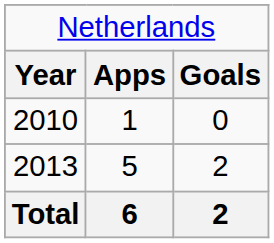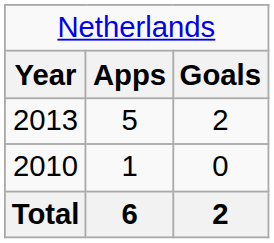 <table class="wikitable" style="text-align:center">
 <tr>
 <td colspan="3"><a href='#'>Netherlands</a></td>
 </tr>
 <tr>
 <th>Year</th>
 <th>Apps</th>
 <th>Goals</th>
 </tr>
 <tr>
+<td>2013</td>
+<td>5</td>
+<td>2</td>
+</tr>
+<tr>
 <td>2010</td>
 <td>1</td>
 <td>0</td>
-</tr>
-<tr>
-<td>2013</td>
-<td>5</td>
-<td>2</td>
 </tr>
 <tr>
 <th>Total</th>
 <th>6</th>
 <th>2</th>
 </tr>
 </table>
